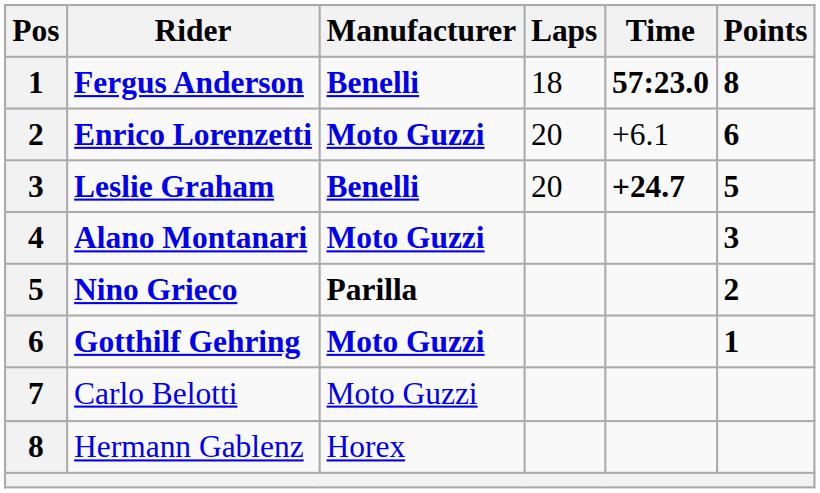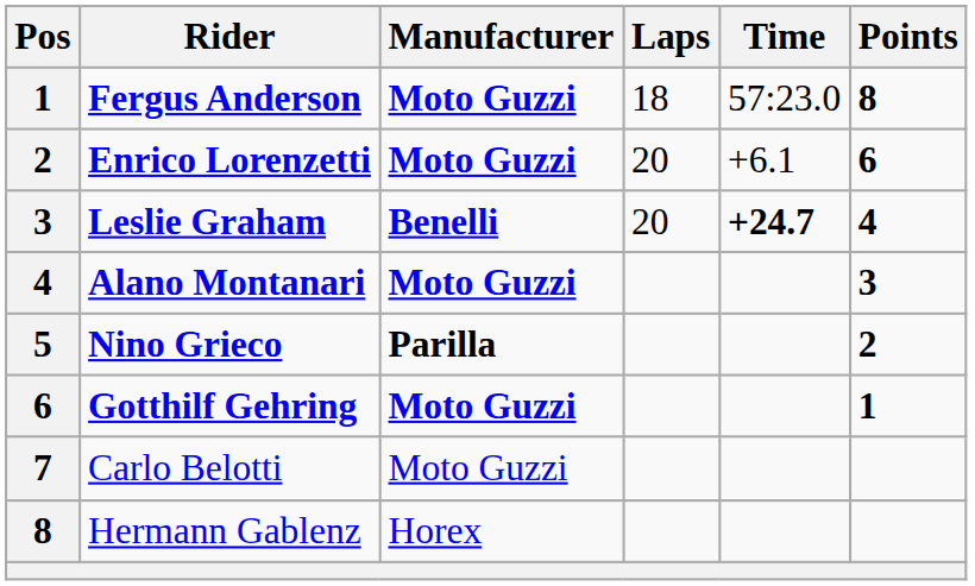 <table class="wikitable" style="font-size: 95%;">
 <tr>
 <th>Pos</th>
 <th>Rider</th>
 <th>Manufacturer</th>
 <th>Laps</th>
 <th>Time</th>
 <th>Points</th>
 </tr>
 <tr>
 <th>1</th>
 <td> <strong><a href='#'>Fergus Anderson</a></strong></td>
-<td><strong><a href='#'>Benelli</a></strong></td>
+<td><strong><a href='#'>Moto Guzzi</a></strong></td>
 <td>18</td>
-<td><strong>57:23.0</strong></td>
+<td>57:23.0</td>
 <td><strong>8</strong></td>
 </tr>
 <tr>
 <th>2</th>
 <td> <strong><a href='#'>Enrico Lorenzetti</a></strong></td>
 <td><strong><a href='#'>Moto Guzzi</a></strong></td>
 <td>20</td>
 <td>+6.1</td>
 <td><strong>6</strong></td>
 </tr>
 <tr>
 <th>3</th>
 <td> <strong><a href='#'>Leslie Graham</a></strong></td>
 <td><strong><a href='#'>Benelli</a></strong></td>
 <td>20</td>
 <td><strong>+24.7</strong></td>
-<td><strong>5</strong></td>
+<td><strong>4</strong></td>
 </tr>
 <tr>
 <th>4</th>
 <td> <strong><a href='#'>Alano Montanari</a></strong></td>
 <td><strong><a href='#'>Moto Guzzi</a></strong></td>
 <td></td>
 <td></td>
 <td><strong>3</strong></td>
 </tr>
 <tr>
 <th>5</th>
 <td> <strong><a href='#'>Nino Grieco</a></strong></td>
 <td><strong>Parilla</strong></td>
 <td></td>
 <td></td>
 <td><strong>2</strong></td>
 </tr>
 <tr>
 <th>6</th>
 <td> <strong><a href='#'>Gotthilf Gehring</a></strong></td>
 <td><strong><a href='#'>Moto Guzzi</a></strong></td>
 <td></td>
 <td></td>
 <td><strong>1</strong></td>
 </tr>
 <tr>
 <th>7</th>
 <td> <a href='#'>Carlo Belotti</a></td>
 <td><a href='#'>Moto Guzzi</a></td>
 <td></td>
 <td></td>
 <td></td>
 </tr>
 <tr>
 <th>8</th>
 <td> <a href='#'>Hermann Gablenz</a></td>
 <td><a href='#'>Horex</a></td>
 <td></td>
 <td></td>
 <td></td>
 </tr>
 <tr>
 <th colspan=6></th>
 </tr>
 </table>
